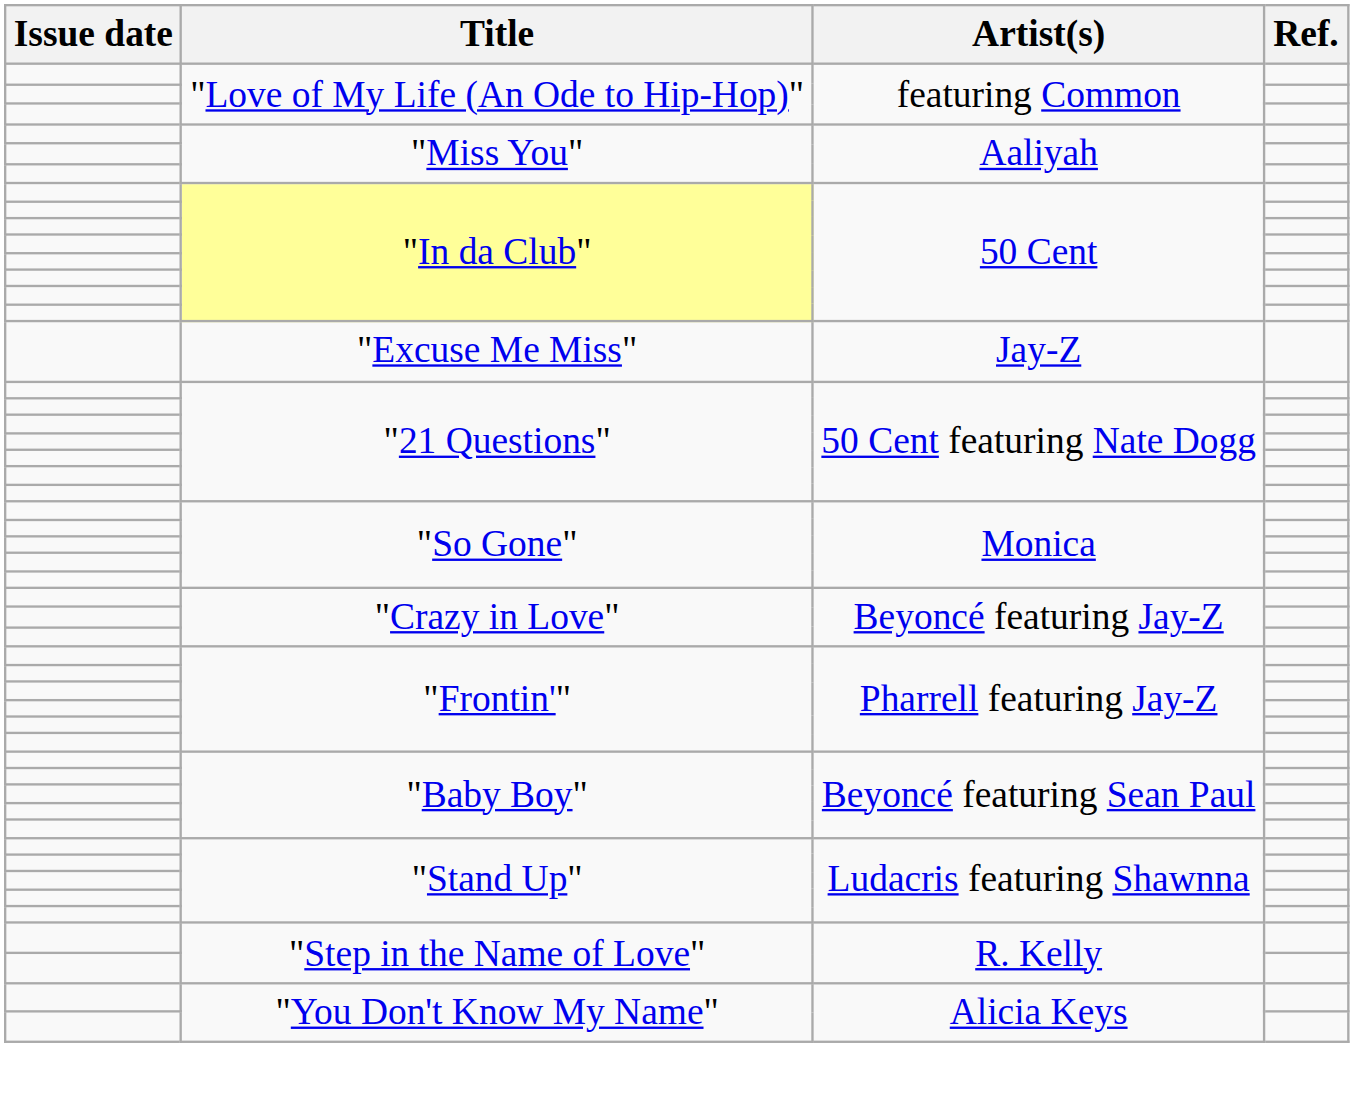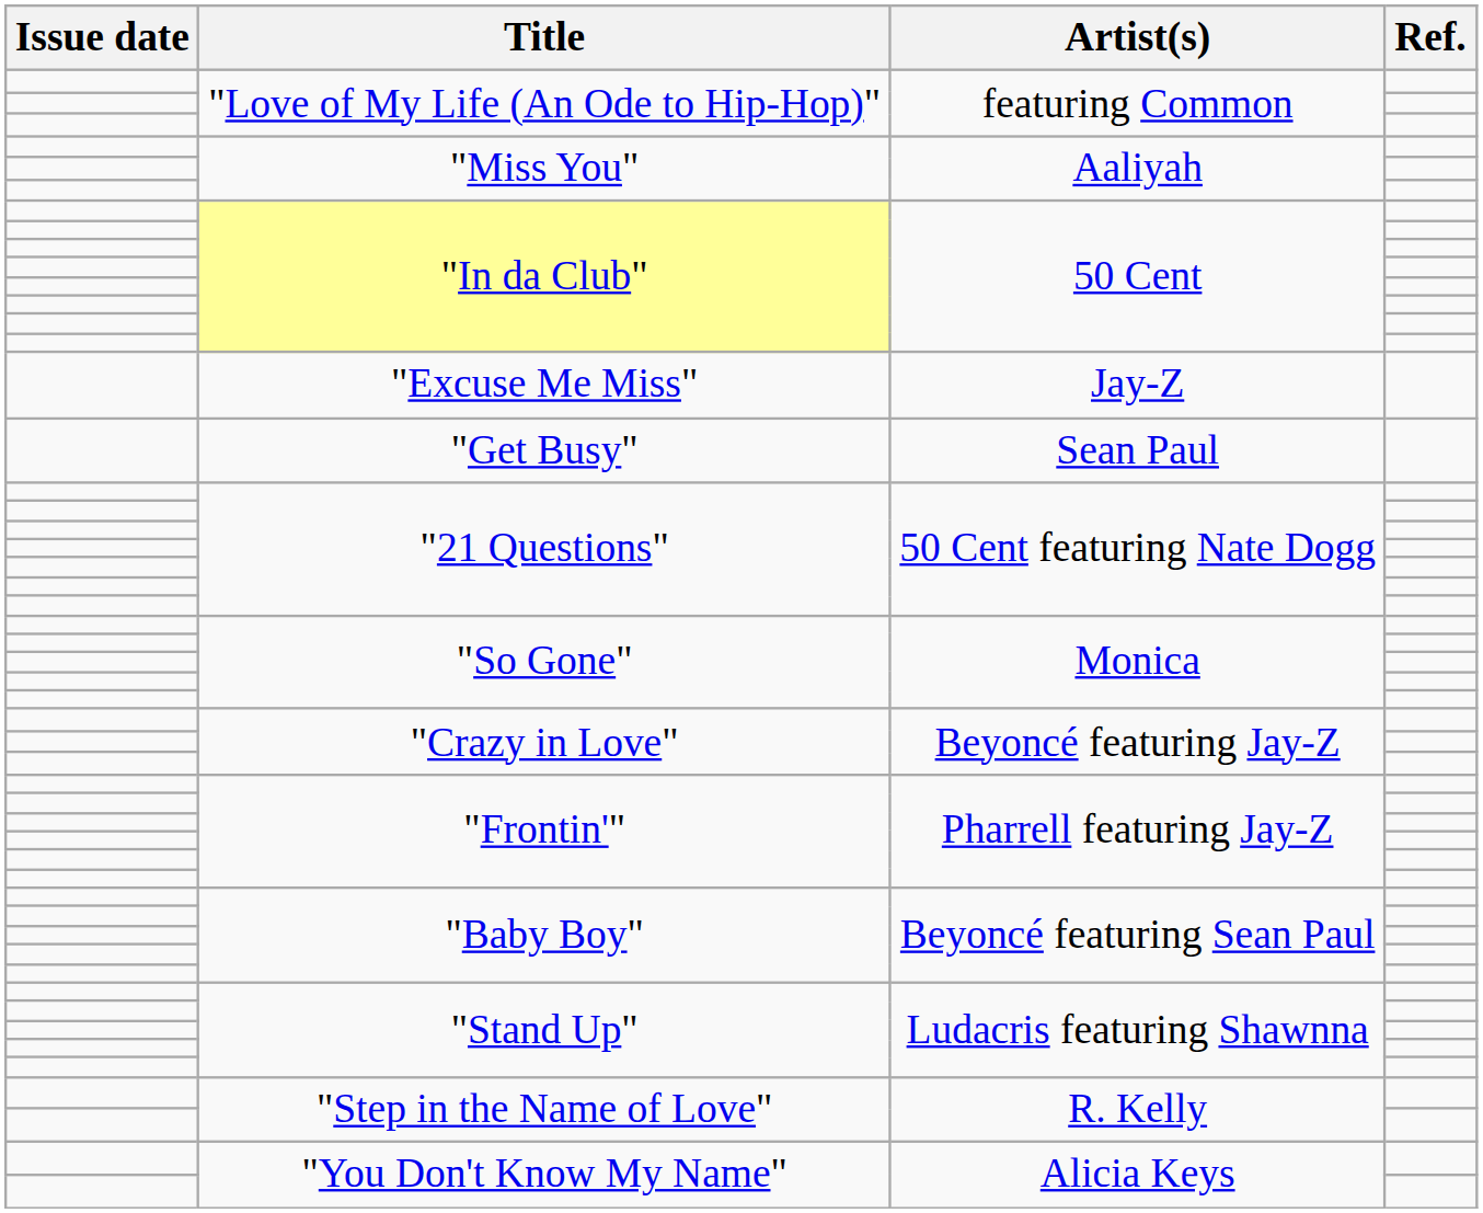 <table class="wikitable plainheaders" style="text-align: center;">
 <tr>
 <th scope=col>Issue date</th>
 <th scope=col>Title</th>
 <th scope=col>Artist(s)</th>
 <th scope=col class=unsortable>Ref.</th>
 </tr>
 <tr>
 <td></td>
 <td rowspan="3">"<a href='#'>Love of My Life (An Ode to Hip-Hop)</a>"</td>
 <td rowspan="3"> featuring <a href='#'>Common</a></td>
 <td align=center></td>
 </tr>
 <tr>
 <td></td>
 <td align=center></td>
 </tr>
 <tr>
 <td></td>
 <td align=center></td>
 </tr>
 <tr>
 <td></td>
 <td rowspan="3">"<a href='#'>Miss You</a>"</td>
 <td rowspan="3"><a href='#'>Aaliyah</a></td>
 <td align=center></td>
 </tr>
 <tr>
 <td></td>
 <td align=center></td>
 </tr>
 <tr>
 <td></td>
 <td align=center></td>
 </tr>
 <tr>
 <td></td>
 <td bgcolor=#FFFF99 rowspan="8">"<a href='#'>In da Club</a>" </td>
 <td rowspan="8"><a href='#'>50 Cent</a></td>
 <td align=center></td>
 </tr>
 <tr>
 <td></td>
 <td align=center></td>
 </tr>
 <tr>
 <td></td>
 <td align=center></td>
 </tr>
 <tr>
 <td></td>
 <td align=center></td>
 </tr>
 <tr>
 <td></td>
 <td align=center></td>
 </tr>
 <tr>
 <td></td>
 <td align=center></td>
 </tr>
 <tr>
 <td></td>
 <td align=center></td>
 </tr>
 <tr>
 <td></td>
 <td align=center></td>
 </tr>
 <tr>
 <td></td>
 <td>"<a href='#'>Excuse Me Miss</a>"</td>
 <td><a href='#'>Jay-Z</a></td>
+<td align=center></td>
+</tr>
+<tr>
+<td></td>
+<td>"<a href='#'>Get Busy</a>"</td>
+<td><a href='#'>Sean Paul</a></td>
 <td align=center></td>
 </tr>
 <tr>
 <td></td>
 <td rowspan="7">"<a href='#'>21 Questions</a>"</td>
 <td rowspan="7"><a href='#'>50 Cent</a> featuring <a href='#'>Nate Dogg</a></td>
 <td align=center></td>
 </tr>
 <tr>
 <td></td>
 <td align=center></td>
 </tr>
 <tr>
 <td></td>
 <td align=center></td>
 </tr>
 <tr>
 <td></td>
 <td align=center></td>
 </tr>
 <tr>
 <td></td>
 <td align=center></td>
 </tr>
 <tr>
 <td></td>
 <td align=center></td>
 </tr>
 <tr>
 <td></td>
 <td align=center></td>
 </tr>
 <tr>
 <td></td>
 <td rowspan="5">"<a href='#'>So Gone</a>"</td>
 <td rowspan="5"><a href='#'>Monica</a></td>
 <td align=center></td>
 </tr>
 <tr>
 <td></td>
 <td align=center></td>
 </tr>
 <tr>
 <td></td>
 <td align=center></td>
 </tr>
 <tr>
 <td></td>
 <td align=center></td>
 </tr>
 <tr>
 <td></td>
 <td align=center></td>
 </tr>
 <tr>
 <td></td>
 <td rowspan="3">"<a href='#'>Crazy in Love</a>"</td>
 <td rowspan="3"><a href='#'>Beyoncé</a> featuring <a href='#'>Jay-Z</a></td>
 <td align=center></td>
 </tr>
 <tr>
 <td></td>
 <td align=center></td>
 </tr>
 <tr>
 <td></td>
 <td align=center></td>
 </tr>
 <tr>
 <td></td>
 <td rowspan="6">"<a href='#'>Frontin'</a>"</td>
 <td rowspan="6"><a href='#'>Pharrell</a> featuring <a href='#'>Jay-Z</a></td>
 <td align=center></td>
 </tr>
 <tr>
 <td></td>
 <td align=center></td>
 </tr>
 <tr>
 <td></td>
 <td align=center></td>
 </tr>
 <tr>
 <td></td>
 <td align=center></td>
 </tr>
 <tr>
 <td></td>
 <td align=center></td>
 </tr>
 <tr>
 <td></td>
 <td align=center></td>
 </tr>
 <tr>
 <td></td>
 <td rowspan="5">"<a href='#'>Baby Boy</a>"</td>
 <td rowspan="5"><a href='#'>Beyoncé</a> featuring <a href='#'>Sean Paul</a></td>
 <td align=center></td>
 </tr>
 <tr>
 <td></td>
 <td align=center></td>
 </tr>
 <tr>
 <td></td>
 <td align=center></td>
 </tr>
 <tr>
 <td></td>
 <td align=center></td>
 </tr>
 <tr>
 <td></td>
 <td align=center></td>
 </tr>
 <tr>
 <td></td>
 <td rowspan="5">"<a href='#'>Stand Up</a>"</td>
 <td rowspan="5"><a href='#'>Ludacris</a> featuring <a href='#'>Shawnna</a></td>
 <td align=center></td>
 </tr>
 <tr>
 <td></td>
 <td align=center></td>
 </tr>
 <tr>
 <td></td>
 <td align=center></td>
 </tr>
 <tr>
 <td></td>
 <td align=center></td>
 </tr>
 <tr>
 <td></td>
 <td align=center></td>
 </tr>
 <tr>
 <td></td>
 <td rowspan="2">"<a href='#'>Step in the Name of Love</a>"</td>
 <td rowspan="2"><a href='#'>R. Kelly</a></td>
 <td align=center></td>
 </tr>
 <tr>
 <td></td>
 <td align=center></td>
 </tr>
 <tr>
 <td></td>
 <td rowspan="2">"<a href='#'>You Don't Know My Name</a>"</td>
 <td rowspan="2"><a href='#'>Alicia Keys</a></td>
 <td align=center></td>
 </tr>
 <tr>
 <td></td>
 <td align=center></td>
 </tr>
 </table>
